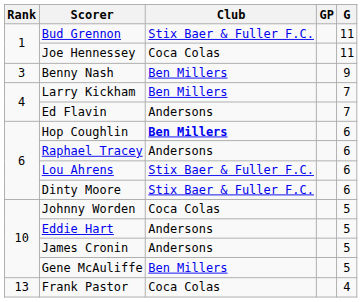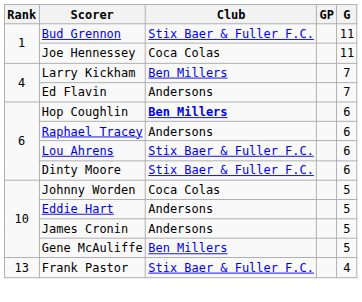 <table class="wikitable">
 <tr>
 <th>Rank</th>
 <th>Scorer</th>
 <th>Club</th>
 <th>GP</th>
 <th>G</th>
 </tr>
 <tr>
 <td rowspan=2 align=center>1</td>
 <td><a href='#'>Bud Grennon</a></td>
 <td><a href='#'>Stix Baer & Fuller F.C.</a></td>
 <td align=center></td>
 <td align=center>11</td>
 </tr>
 <tr>
 <td>Joe Hennessey</td>
 <td>Coca Colas</td>
 <td align=center></td>
 <td align=center>11</td>
-</tr>
-<tr>
-<td align=center>3</td>
-<td>Benny Nash</td>
-<td><a href='#'>Ben Millers</a></td>
-<td align=center></td>
-<td align=center>9</td>
 </tr>
 <tr>
 <td rowspan=2 align=center>4</td>
 <td>Larry Kickham</td>
 <td><a href='#'>Ben Millers</a></td>
 <td align=center></td>
 <td align=center>7</td>
 </tr>
 <tr>
 <td>Ed Flavin</td>
 <td>Andersons</td>
 <td align=center></td>
 <td align=center>7</td>
 </tr>
 <tr>
 <td rowspan=4 align=center>6</td>
 <td>Hop Coughlin</td>
 <td><strong><a href='#'>Ben Millers</a></strong></td>
 <td align=center></td>
 <td align=center>6</td>
 </tr>
 <tr>
 <td><a href='#'>Raphael Tracey</a></td>
 <td>Andersons</td>
 <td align=center></td>
 <td align=center>6</td>
 </tr>
 <tr>
 <td><a href='#'>Lou Ahrens</a></td>
 <td><a href='#'>Stix Baer & Fuller F.C.</a></td>
 <td align=center></td>
 <td align=center>6</td>
 </tr>
 <tr>
 <td>Dinty Moore</td>
 <td><a href='#'>Stix Baer & Fuller F.C.</a></td>
 <td align=center></td>
 <td align=center>6</td>
 </tr>
 <tr>
 <td rowspan=4 align=center>10</td>
 <td>Johnny Worden</td>
 <td>Coca Colas</td>
 <td align=center></td>
 <td align=center>5</td>
 </tr>
 <tr>
 <td><a href='#'>Eddie Hart</a></td>
 <td>Andersons</td>
 <td align=center></td>
 <td align=center>5</td>
 </tr>
 <tr>
 <td>James Cronin</td>
 <td>Andersons</td>
 <td align=center></td>
 <td align=center>5</td>
 </tr>
 <tr>
 <td>Gene McAuliffe</td>
 <td><a href='#'>Ben Millers</a></td>
 <td align=center></td>
 <td align=center>5</td>
 </tr>
 <tr>
 <td align=center>13</td>
 <td>Frank Pastor</td>
-<td>Coca Colas</td>
+<td><a href='#'>Stix Baer & Fuller F.C.</a></td>
 <td align=center></td>
 <td align=center>4</td>
 </tr>
 </table>
